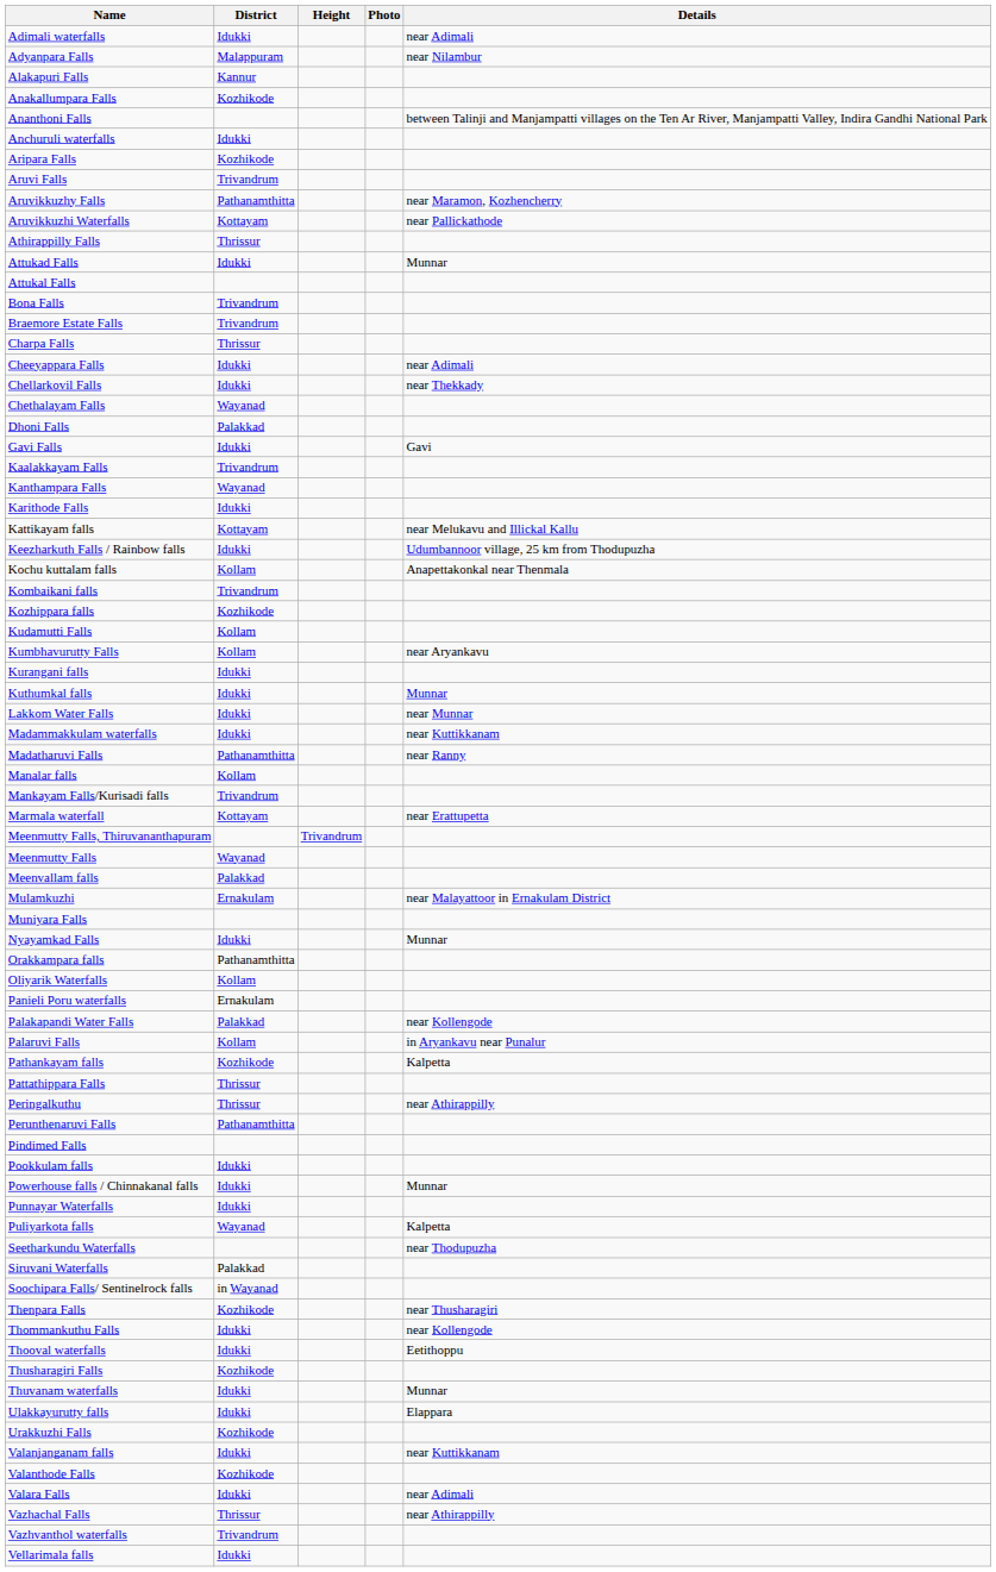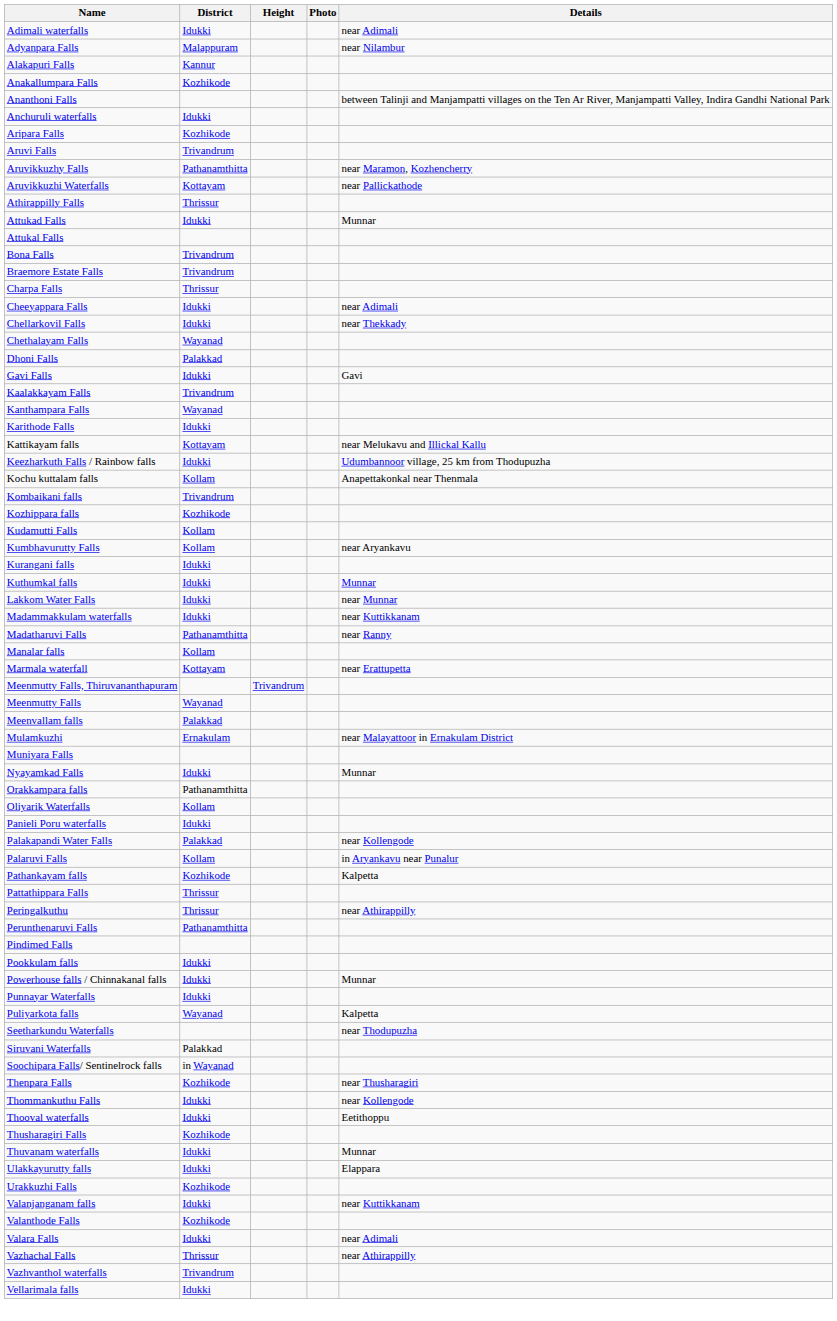 <table class="wikitable sortable">
 <tr>
 <th>Name</th>
 <th>District</th>
 <th>Height</th>
 <th class="unsortable">Photo</th>
 <th>Details</th>
 </tr>
 <tr>
 <td><a href='#'>Adimali waterfalls</a></td>
 <td><a href='#'>Idukki</a></td>
 <td></td>
 <td></td>
 <td>near <a href='#'>Adimali</a></td>
 </tr>
 <tr>
 <td><a href='#'>Adyanpara Falls</a></td>
 <td><a href='#'>Malappuram</a></td>
 <td></td>
 <td></td>
 <td>near <a href='#'>Nilambur</a></td>
 </tr>
 <tr>
 <td><a href='#'>Alakapuri Falls</a></td>
 <td><a href='#'>Kannur</a></td>
 <td></td>
 <td></td>
 <td></td>
 </tr>
 <tr>
 <td><a href='#'>Anakallumpara Falls</a></td>
 <td><a href='#'>Kozhikode</a></td>
 <td></td>
 <td></td>
 <td></td>
 </tr>
 <tr>
 <td><a href='#'>Ananthoni Falls</a></td>
 <td></td>
 <td></td>
 <td></td>
 <td>between Talinji and Manjampatti villages on the Ten Ar River, Manjampatti Valley, Indira Gandhi National Park</td>
 </tr>
 <tr>
 <td><a href='#'>Anchuruli waterfalls</a></td>
 <td><a href='#'>Idukki</a></td>
 <td></td>
 <td></td>
 <td></td>
 </tr>
 <tr>
 <td><a href='#'>Aripara Falls</a></td>
 <td><a href='#'>Kozhikode</a></td>
 <td></td>
 <td></td>
 <td></td>
 </tr>
 <tr>
 <td><a href='#'>Aruvi Falls</a></td>
 <td><a href='#'>Trivandrum</a></td>
 <td></td>
 <td></td>
 <td></td>
 </tr>
 <tr>
 <td><a href='#'>Aruvikkuzhy Falls</a></td>
 <td><a href='#'>Pathanamthitta</a></td>
 <td></td>
 <td></td>
 <td>near <a href='#'>Maramon</a>, <a href='#'>Kozhencherry</a></td>
 </tr>
 <tr>
 <td><a href='#'>Aruvikkuzhi Waterfalls</a></td>
 <td><a href='#'>Kottayam</a></td>
 <td></td>
 <td></td>
 <td>near <a href='#'>Pallickathode</a></td>
 </tr>
 <tr>
 <td><a href='#'>Athirappilly Falls</a></td>
 <td><a href='#'>Thrissur</a></td>
 <td></td>
 <td></td>
 <td></td>
 </tr>
 <tr>
 <td><a href='#'>Attukad Falls</a></td>
 <td><a href='#'>Idukki</a></td>
 <td></td>
 <td></td>
 <td>Munnar</td>
 </tr>
 <tr>
 <td><a href='#'>Attukal Falls</a></td>
 <td></td>
 <td></td>
 <td></td>
 <td></td>
 </tr>
 <tr>
 <td><a href='#'>Bona Falls</a></td>
 <td><a href='#'>Trivandrum</a></td>
 <td></td>
 <td></td>
 <td></td>
 </tr>
 <tr>
 <td><a href='#'>Braemore Estate Falls</a></td>
 <td><a href='#'>Trivandrum</a></td>
 <td></td>
 <td></td>
 <td></td>
 </tr>
 <tr>
 <td><a href='#'>Charpa Falls</a></td>
 <td><a href='#'>Thrissur</a></td>
 <td></td>
 <td></td>
 <td></td>
 </tr>
 <tr>
 <td><a href='#'>Cheeyappara Falls</a></td>
 <td><a href='#'>Idukki</a></td>
 <td></td>
 <td></td>
 <td>near <a href='#'>Adimali</a></td>
 </tr>
 <tr>
 <td><a href='#'>Chellarkovil Falls</a></td>
 <td><a href='#'>Idukki</a></td>
 <td></td>
 <td></td>
 <td>near <a href='#'>Thekkady</a></td>
 </tr>
 <tr>
 <td><a href='#'>Chethalayam Falls</a></td>
 <td><a href='#'>Wayanad</a></td>
 <td></td>
 <td></td>
 <td></td>
 </tr>
 <tr>
 <td><a href='#'>Dhoni Falls</a></td>
 <td><a href='#'>Palakkad</a></td>
 <td></td>
 <td></td>
 <td></td>
 </tr>
 <tr>
 <td><a href='#'>Gavi Falls</a></td>
 <td><a href='#'>Idukki</a></td>
 <td></td>
 <td></td>
 <td>Gavi</td>
 </tr>
 <tr>
 <td><a href='#'>Kaalakkayam Falls</a></td>
 <td><a href='#'>Trivandrum</a></td>
 <td></td>
 <td></td>
 <td></td>
 </tr>
 <tr>
 <td><a href='#'>Kanthampara Falls</a></td>
 <td><a href='#'>Wayanad</a></td>
 <td></td>
 <td></td>
 <td></td>
 </tr>
 <tr>
 <td><a href='#'>Karithode Falls</a></td>
 <td><a href='#'>Idukki</a></td>
 <td></td>
 <td></td>
 <td></td>
 </tr>
 <tr>
 <td>Kattikayam falls</td>
 <td><a href='#'>Kottayam</a></td>
 <td></td>
 <td></td>
 <td>near Melukavu and <a href='#'>Illickal Kallu</a></td>
 </tr>
 <tr>
 <td><a href='#'>Keezharkuth Falls</a> / Rainbow falls</td>
 <td><a href='#'>Idukki</a></td>
 <td></td>
 <td></td>
 <td><a href='#'>Udumbannoor</a> village, 25 km from Thodupuzha</td>
 </tr>
 <tr>
 <td>Kochu kuttalam falls</td>
 <td><a href='#'>Kollam</a></td>
 <td></td>
 <td></td>
 <td>Anapettakonkal near Thenmala</td>
 </tr>
 <tr>
 <td><a href='#'>Kombaikani falls</a></td>
 <td><a href='#'>Trivandrum</a></td>
 <td></td>
 <td></td>
 <td></td>
 </tr>
 <tr>
 <td><a href='#'>Kozhippara falls</a></td>
 <td><a href='#'>Kozhikode</a></td>
 <td></td>
 <td></td>
 <td></td>
 </tr>
 <tr>
 <td><a href='#'>Kudamutti Falls</a></td>
 <td><a href='#'>Kollam</a></td>
 <td></td>
 <td></td>
 <td></td>
 </tr>
 <tr>
 <td><a href='#'>Kumbhavurutty Falls</a></td>
 <td><a href='#'>Kollam</a></td>
 <td></td>
 <td></td>
 <td>near Aryankavu</td>
 </tr>
 <tr>
 <td><a href='#'>Kurangani falls</a></td>
 <td><a href='#'>Idukki</a></td>
 <td></td>
 <td></td>
 <td></td>
 </tr>
 <tr>
 <td><a href='#'>Kuthumkal falls</a></td>
 <td><a href='#'>Idukki</a></td>
 <td></td>
 <td></td>
 <td><a href='#'>Munnar</a></td>
 </tr>
 <tr>
 <td><a href='#'>Lakkom Water Falls</a></td>
 <td><a href='#'>Idukki</a></td>
 <td></td>
 <td></td>
 <td>near <a href='#'>Munnar</a></td>
 </tr>
 <tr>
 <td><a href='#'>Madammakkulam waterfalls</a></td>
 <td><a href='#'>Idukki</a></td>
 <td></td>
 <td></td>
 <td>near <a href='#'>Kuttikkanam</a></td>
 </tr>
 <tr>
 <td><a href='#'>Madatharuvi Falls</a></td>
 <td><a href='#'>Pathanamthitta</a></td>
 <td></td>
 <td></td>
 <td>near <a href='#'>Ranny</a></td>
 </tr>
 <tr>
 <td><a href='#'>Manalar falls</a></td>
 <td><a href='#'>Kollam</a></td>
 <td></td>
 <td></td>
 <td></td>
 </tr>
 <tr>
-<td><a href='#'>Mankayam Falls</a>/Kurisadi falls</td>
-<td><a href='#'>Trivandrum</a></td>
-<td></td>
-<td></td>
-<td></td>
-</tr>
-<tr>
 <td><a href='#'>Marmala waterfall</a></td>
 <td><a href='#'>Kottayam</a></td>
 <td></td>
 <td></td>
 <td>near <a href='#'>Erattupetta</a></td>
 </tr>
 <tr>
 <td><a href='#'>Meenmutty Falls, Thiruvananthapuram</a></td>
 <td></td>
 <td><a href='#'>Trivandrum</a></td>
 <td></td>
 <td></td>
 </tr>
 <tr>
 <td><a href='#'>Meenmutty Falls</a></td>
 <td><a href='#'>Wayanad</a></td>
 <td></td>
 <td></td>
 <td></td>
 </tr>
 <tr>
 <td><a href='#'>Meenvallam falls</a></td>
 <td><a href='#'>Palakkad</a></td>
 <td></td>
 <td></td>
 <td></td>
 </tr>
 <tr>
 <td><a href='#'>Mulamkuzhi</a></td>
 <td><a href='#'>Ernakulam</a></td>
 <td></td>
 <td></td>
 <td>near <a href='#'>Malayattoor</a> in <a href='#'>Ernakulam District</a></td>
 </tr>
 <tr>
 <td><a href='#'>Muniyara Falls</a></td>
 <td></td>
 <td></td>
 <td></td>
 <td></td>
 </tr>
 <tr>
 <td><a href='#'>Nyayamkad Falls</a></td>
 <td><a href='#'>Idukki</a></td>
 <td></td>
 <td></td>
 <td>Munnar</td>
 </tr>
 <tr>
 <td><a href='#'>Orakkampara falls</a></td>
 <td>Pathanamthitta</td>
 <td></td>
 <td></td>
 <td></td>
 </tr>
 <tr>
 <td><a href='#'>Oliyarik Waterfalls</a></td>
 <td><a href='#'>Kollam</a></td>
 <td></td>
 <td></td>
 <td></td>
 </tr>
 <tr>
 <td><a href='#'>Panieli Poru waterfalls</a></td>
-<td>Ernakulam</td>
+<td><a href='#'>Idukki</a></td>
 <td></td>
 <td></td>
 <td></td>
 </tr>
 <tr>
 <td><a href='#'>Palakapandi Water Falls</a></td>
 <td><a href='#'>Palakkad</a></td>
 <td></td>
 <td></td>
 <td>near <a href='#'>Kollengode</a></td>
 </tr>
 <tr>
 <td><a href='#'>Palaruvi Falls</a></td>
 <td><a href='#'>Kollam</a></td>
 <td></td>
 <td></td>
 <td>in <a href='#'>Aryankavu</a> near <a href='#'>Punalur</a></td>
 </tr>
 <tr>
 <td><a href='#'>Pathankayam falls</a></td>
 <td><a href='#'>Kozhikode</a></td>
 <td></td>
 <td></td>
 <td>Kalpetta</td>
 </tr>
 <tr>
 <td><a href='#'>Pattathippara Falls</a></td>
 <td><a href='#'>Thrissur</a></td>
 <td></td>
 <td></td>
 <td></td>
 </tr>
 <tr>
 <td><a href='#'>Peringalkuthu</a></td>
 <td><a href='#'>Thrissur</a></td>
 <td></td>
 <td></td>
 <td>near <a href='#'>Athirappilly</a></td>
 </tr>
 <tr>
 <td><a href='#'>Perunthenaruvi Falls</a></td>
 <td><a href='#'>Pathanamthitta</a></td>
 <td></td>
 <td></td>
 <td></td>
 </tr>
 <tr>
 <td><a href='#'>Pindimed Falls</a></td>
 <td></td>
 <td></td>
 <td></td>
 <td></td>
 </tr>
 <tr>
 <td><a href='#'>Pookkulam falls</a></td>
 <td><a href='#'>Idukki</a></td>
 <td></td>
 <td></td>
 <td></td>
 </tr>
 <tr>
 <td><a href='#'>Powerhouse falls</a> / Chinnakanal falls</td>
 <td><a href='#'>Idukki</a></td>
 <td></td>
 <td></td>
 <td>Munnar</td>
 </tr>
 <tr>
 <td><a href='#'>Punnayar Waterfalls</a></td>
 <td><a href='#'>Idukki</a></td>
 <td></td>
 <td></td>
 <td></td>
 </tr>
 <tr>
 <td><a href='#'>Puliyarkota falls</a></td>
 <td><a href='#'>Wayanad</a></td>
 <td></td>
 <td></td>
 <td>Kalpetta</td>
 </tr>
 <tr>
 <td><a href='#'>Seetharkundu Waterfalls</a></td>
 <td></td>
 <td></td>
 <td></td>
 <td>near <a href='#'>Thodupuzha</a></td>
 </tr>
 <tr>
 <td><a href='#'>Siruvani Waterfalls</a></td>
 <td>Palakkad</td>
 <td></td>
 <td></td>
 <td></td>
 </tr>
 <tr>
 <td><a href='#'>Soochipara Falls</a>/ Sentinelrock falls</td>
 <td>in <a href='#'>Wayanad</a></td>
 <td></td>
 <td></td>
 <td></td>
 </tr>
 <tr>
 <td><a href='#'>Thenpara Falls</a></td>
 <td><a href='#'>Kozhikode</a></td>
 <td></td>
 <td></td>
 <td>near <a href='#'>Thusharagiri</a></td>
 </tr>
 <tr>
 <td><a href='#'>Thommankuthu Falls</a></td>
 <td><a href='#'>Idukki</a></td>
 <td></td>
 <td></td>
 <td>near <a href='#'>Kollengode</a></td>
 </tr>
 <tr>
 <td><a href='#'>Thooval waterfalls</a></td>
 <td><a href='#'>Idukki</a></td>
 <td></td>
 <td></td>
 <td>Eetithoppu</td>
 </tr>
 <tr>
 <td><a href='#'>Thusharagiri Falls</a></td>
 <td><a href='#'>Kozhikode</a></td>
 <td></td>
 <td></td>
 <td></td>
 </tr>
 <tr>
 <td><a href='#'>Thuvanam waterfalls</a></td>
 <td><a href='#'>Idukki</a></td>
 <td></td>
 <td></td>
 <td>Munnar</td>
 </tr>
 <tr>
 <td><a href='#'>Ulakkayurutty falls</a></td>
 <td><a href='#'>Idukki</a></td>
 <td></td>
 <td></td>
 <td>Elappara</td>
 </tr>
 <tr>
 <td><a href='#'>Urakkuzhi Falls</a></td>
 <td><a href='#'>Kozhikode</a></td>
 <td></td>
 <td></td>
 <td></td>
 </tr>
 <tr>
 <td><a href='#'>Valanjanganam falls</a></td>
 <td><a href='#'>Idukki</a></td>
 <td></td>
 <td></td>
 <td>near <a href='#'>Kuttikkanam</a></td>
 </tr>
 <tr>
 <td><a href='#'>Valanthode Falls</a></td>
 <td><a href='#'>Kozhikode</a></td>
 <td></td>
 <td></td>
 <td></td>
 </tr>
 <tr>
 <td><a href='#'>Valara Falls</a></td>
 <td><a href='#'>Idukki</a></td>
 <td></td>
 <td></td>
 <td>near <a href='#'>Adimali</a></td>
 </tr>
 <tr>
 <td><a href='#'>Vazhachal Falls</a></td>
 <td><a href='#'>Thrissur</a></td>
 <td></td>
 <td></td>
 <td>near <a href='#'>Athirappilly</a></td>
 </tr>
 <tr>
 <td><a href='#'>Vazhvanthol waterfalls</a></td>
 <td><a href='#'>Trivandrum</a></td>
 <td></td>
 <td></td>
 <td></td>
 </tr>
 <tr>
 <td><a href='#'>Vellarimala falls</a></td>
 <td><a href='#'>Idukki</a></td>
 <td></td>
 <td></td>
 <td></td>
 </tr>
 </table>
